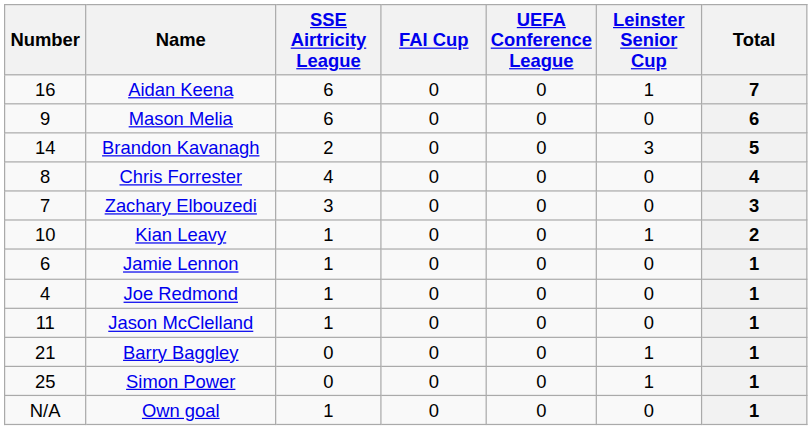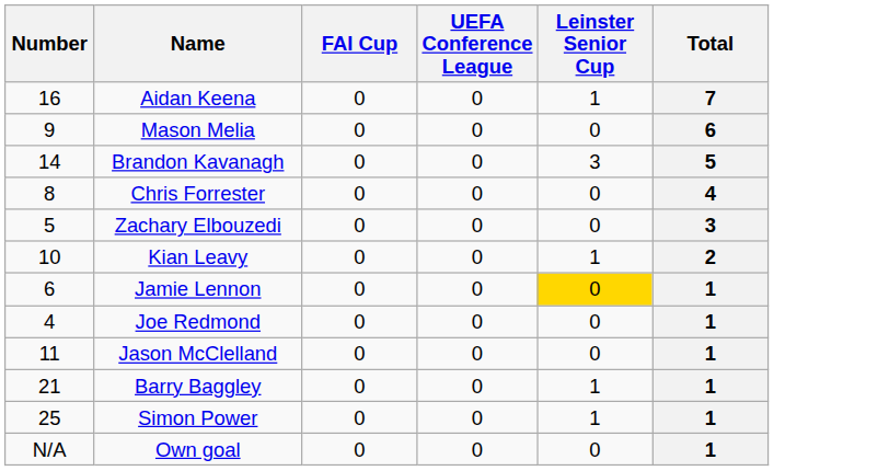 <table class="wikitable" style="font-size: 95%; text-align: center;">
 <tr>
 <th width=60>Number</th>
 <th width=150>Name</th>
-<th width=80><a href='#'>SSE Airtricity League</a></th>
 <th width=80><a href='#'>FAI Cup</a></th>
 <th width=80><a href='#'>UEFA Conference League</a></th>
 <th width=80><a href='#'>Leinster Senior Cup</a></th>
 <th width=80>Total</th>
 </tr>
 <tr>
 <td>16</td>
 <td><a href='#'>Aidan Keena</a></td>
-<td>6 </td>
 <td>0 </td>
 <td>0 </td>
 <td>1 </td>
 <th>7 </th>
 </tr>
 <tr>
 <td>9</td>
 <td><a href='#'>Mason Melia</a></td>
-<td>6 </td>
 <td>0 </td>
 <td>0 </td>
 <td>0 </td>
 <th>6 </th>
 </tr>
 <tr>
 <td>14</td>
 <td><a href='#'>Brandon Kavanagh</a></td>
-<td>2 </td>
 <td>0 </td>
 <td>0 </td>
 <td>3 </td>
 <th>5 </th>
 </tr>
 <tr>
 <td>8</td>
 <td><a href='#'>Chris Forrester</a></td>
-<td>4 </td>
 <td>0 </td>
 <td>0 </td>
 <td>0 </td>
 <th>4 </th>
 </tr>
 <tr>
-<td>7</td>
+<td>5</td>
 <td><a href='#'>Zachary Elbouzedi</a></td>
-<td>3 </td>
 <td>0 </td>
 <td>0 </td>
 <td>0 </td>
 <th>3 </th>
 </tr>
 <tr>
 <td>10</td>
 <td><a href='#'>Kian Leavy</a></td>
-<td>1 </td>
 <td>0 </td>
 <td>0 </td>
 <td>1 </td>
 <th>2 </th>
 </tr>
 <tr>
 <td>6</td>
 <td><a href='#'>Jamie Lennon</a></td>
-<td>1 </td>
 <td>0 </td>
 <td>0 </td>
-<td>0 </td>
+<td style="background: gold;">0 </td>
 <th>1 </th>
 </tr>
 <tr>
 <td>4</td>
 <td><a href='#'>Joe Redmond</a></td>
-<td>1 </td>
 <td>0 </td>
 <td>0 </td>
 <td>0 </td>
 <th>1 </th>
 </tr>
 <tr>
 <td>11</td>
 <td><a href='#'>Jason McClelland</a></td>
-<td>1 </td>
 <td>0 </td>
 <td>0 </td>
 <td>0 </td>
 <th>1 </th>
 </tr>
 <tr>
 <td>21</td>
 <td><a href='#'>Barry Baggley</a></td>
 <td>0 </td>
 <td>0 </td>
-<td>0 </td>
 <td>1 </td>
 <th>1 </th>
 </tr>
 <tr>
 <td>25</td>
 <td><a href='#'>Simon Power</a></td>
 <td>0 </td>
 <td>0 </td>
-<td>0 </td>
 <td>1 </td>
 <th>1 </th>
 </tr>
 <tr>
 <td>N/A</td>
 <td><a href='#'>Own goal</a></td>
-<td>1 </td>
 <td>0 </td>
 <td>0 </td>
 <td>0 </td>
 <th>1 </th>
 </tr>
 </table>
